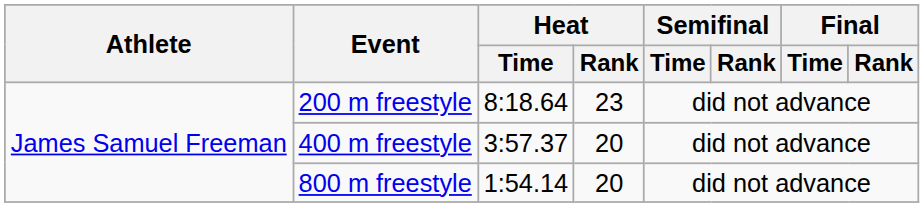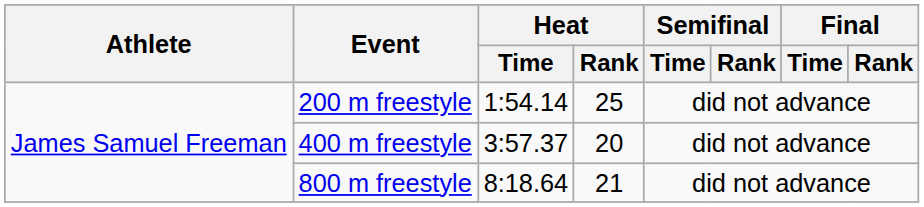 <table class=wikitable style="font-size:90%">
 <tr>
 <th rowspan="2">Athlete</th>
 <th rowspan="2">Event</th>
 <th colspan="2">Heat</th>
 <th colspan="2">Semifinal</th>
 <th colspan="2">Final</th>
 </tr>
 <tr style="font-size:95%">
 <th>Time</th>
 <th>Rank</th>
 <th>Time</th>
 <th>Rank</th>
 <th>Time</th>
 <th>Rank</th>
 </tr>
 <tr align=center>
 <td align=left rowspan=3><a href='#'>James Samuel Freeman</a></td>
 <td align=left><a href='#'>200 m freestyle</a></td>
-<td>8:18.64</td>
-<td>23</td>
+<td>1:54.14</td>
+<td>25</td>
 <td colspan=4>did not advance</td>
 </tr>
 <tr align=center>
 <td align=left><a href='#'>400 m freestyle</a></td>
 <td>3:57.37</td>
 <td>20</td>
 <td colspan=4>did not advance</td>
 </tr>
 <tr align=center>
 <td align=left><a href='#'>800 m freestyle</a></td>
-<td>1:54.14</td>
-<td>20</td>
+<td>8:18.64</td>
+<td>21</td>
 <td colspan=4>did not advance</td>
 </tr>
 </table>
